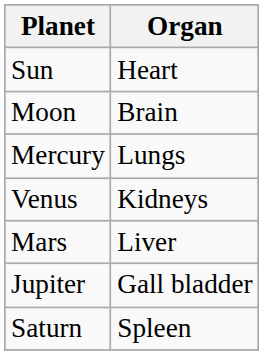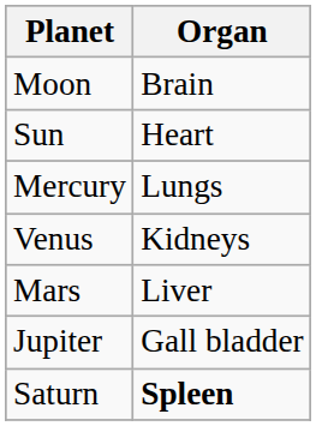 <table class="wikitable">
 <tr>
 <th><strong>Planet</strong></th>
 <th><strong>Organ</strong></th>
 </tr>
 <tr>
+<td>Moon</td>
+<td>Brain</td>
+</tr>
+<tr>
 <td>Sun</td>
 <td>Heart</td>
-</tr>
-<tr>
-<td>Moon</td>
-<td>Brain</td>
 </tr>
 <tr>
 <td>Mercury</td>
 <td>Lungs</td>
 </tr>
 <tr>
 <td>Venus</td>
 <td>Kidneys</td>
 </tr>
 <tr>
 <td>Mars</td>
 <td>Liver</td>
 </tr>
 <tr>
 <td>Jupiter</td>
 <td>Gall bladder</td>
 </tr>
 <tr>
 <td>Saturn</td>
-<td>Spleen</td>
+<td><strong>Spleen</strong></td>
 </tr>
 </table>
